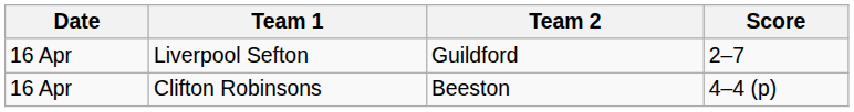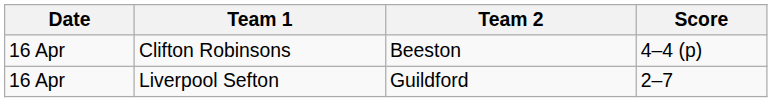 <table class="wikitable" style="font-size: 100%">
 <tr>
 <th width=100>Date</th>
 <th width=200>Team 1</th>
 <th width=200>Team 2</th>
 <th width=100>Score</th>
 </tr>
 <tr>
 <td>16 Apr</td>
+<td>Clifton Robinsons</td>
+<td>Beeston</td>
+<td>4–4 (p)</td>
+</tr>
+<tr>
+<td>16 Apr</td>
 <td>Liverpool Sefton</td>
 <td>Guildford</td>
 <td>2–7</td>
 </tr>
-<tr>
-<td>16 Apr</td>
-<td>Clifton Robinsons</td>
-<td>Beeston</td>
-<td>4–4 (p)</td>
-</tr>
 </table>
